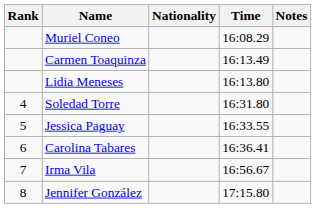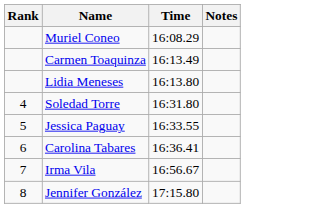 <table class="wikitable sortable" style="text-align:center;font-size:95%">
 <tr>
 <th>Rank</th>
 <th>Name</th>
-<th>Nationality</th>
 <th>Time</th>
 <th>Notes</th>
 </tr>
 <tr>
 <td></td>
 <td align=left><a href='#'>Muriel Coneo</a></td>
-<td align=left></td>
 <td>16:08.29</td>
 <td></td>
 </tr>
 <tr>
 <td></td>
 <td align=left><a href='#'>Carmen Toaquinza</a></td>
-<td align=left></td>
 <td>16:13.49</td>
 <td></td>
 </tr>
 <tr>
 <td></td>
 <td align=left><a href='#'>Lidia Meneses</a></td>
-<td align=left></td>
 <td>16:13.80</td>
 <td></td>
 </tr>
 <tr>
 <td>4</td>
 <td align=left><a href='#'>Soledad Torre</a></td>
-<td align=left></td>
 <td>16:31.80</td>
 <td></td>
 </tr>
 <tr>
 <td>5</td>
 <td align=left><a href='#'>Jessica Paguay</a></td>
-<td align=left></td>
 <td>16:33.55</td>
 <td></td>
 </tr>
 <tr>
 <td>6</td>
 <td align=left><a href='#'>Carolina Tabares</a></td>
-<td align=left></td>
 <td>16:36.41</td>
 <td></td>
 </tr>
 <tr>
 <td>7</td>
 <td align=left><a href='#'>Irma Vila</a></td>
-<td align=left></td>
 <td>16:56.67</td>
 <td></td>
 </tr>
 <tr>
 <td>8</td>
 <td align=left><a href='#'>Jennifer González</a></td>
-<td align=left></td>
 <td>17:15.80</td>
 <td></td>
 </tr>
 </table>
